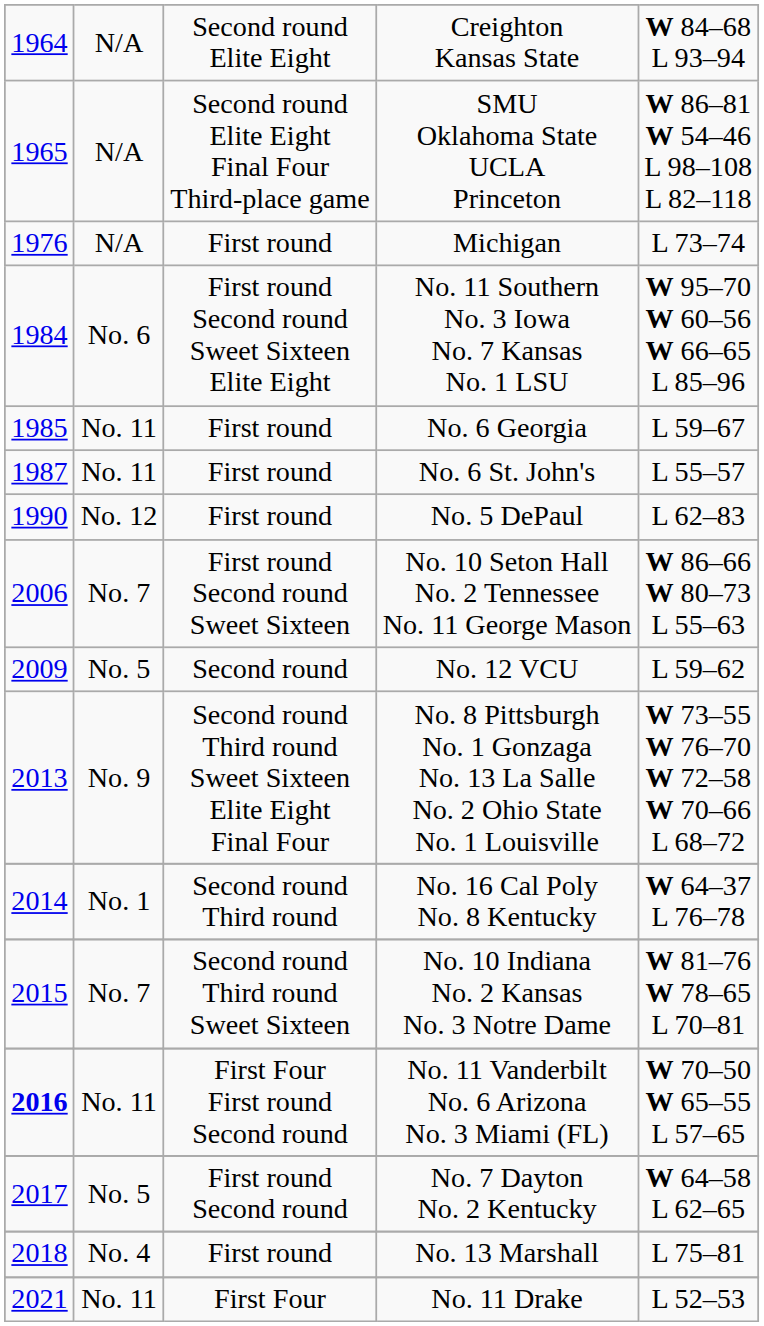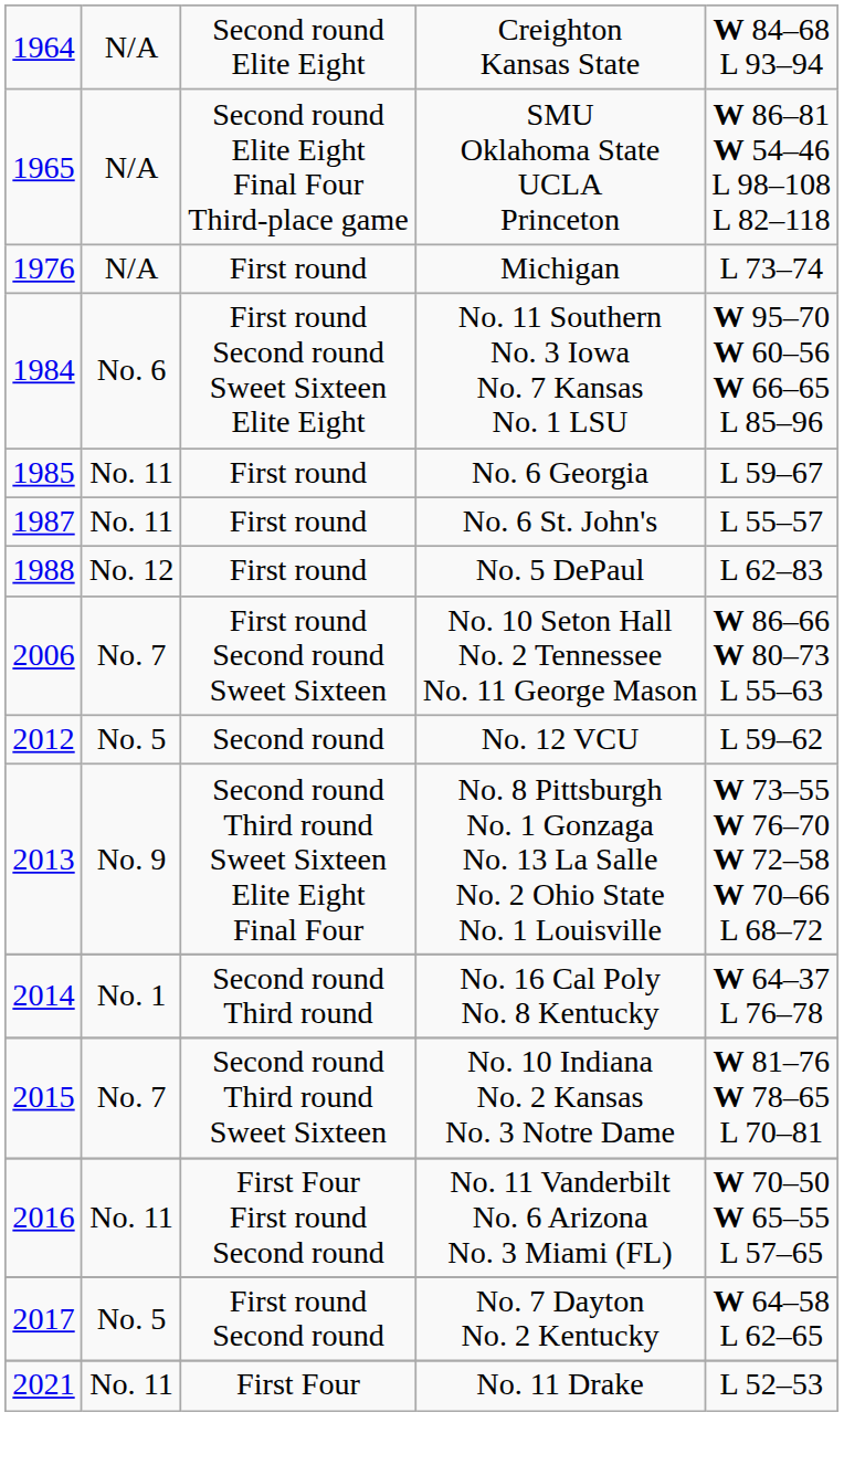 <table class="wikitable">
 <tr align="center">
 <td><a href='#'>1964</a></td>
 <td>N/A</td>
 <td>Second round<br>Elite Eight</td>
 <td>Creighton<br>Kansas State</td>
 <td><strong>W</strong> 84–68<br>L 93–94</td>
 </tr>
 <tr style="text-align:center;">
 <td><a href='#'>1965</a></td>
 <td>N/A</td>
 <td>Second round<br>Elite Eight<br>Final Four<br>Third-place game</td>
 <td>SMU<br>Oklahoma State<br>UCLA<br>Princeton</td>
 <td><strong>W</strong> 86–81<br><strong>W</strong> 54–46<br>L 98–108<br>L 82–118</td>
 </tr>
 <tr style="text-align:center;">
 <td><a href='#'>1976</a></td>
 <td>N/A</td>
 <td>First round</td>
 <td>Michigan</td>
 <td>L 73–74</td>
 </tr>
 <tr style="text-align:center;">
 <td><a href='#'>1984</a></td>
 <td>No. 6</td>
 <td>First round<br>Second round<br>Sweet Sixteen<br>Elite Eight</td>
 <td>No. 11 Southern<br>No. 3 Iowa<br>No. 7 Kansas<br>No. 1 LSU</td>
 <td><strong>W</strong> 95–70<br><strong>W</strong> 60–56<br><strong>W</strong> 66–65<br>L 85–96</td>
 </tr>
 <tr style="text-align:center;">
 <td><a href='#'>1985</a></td>
 <td>No. 11</td>
 <td>First round</td>
 <td>No. 6 Georgia</td>
 <td>L 59–67</td>
 </tr>
 <tr style="text-align:center;">
 <td><a href='#'>1987</a></td>
 <td>No. 11</td>
 <td>First round</td>
 <td>No. 6 St. John's</td>
 <td>L 55–57</td>
 </tr>
 <tr style="text-align:center;">
-<td><a href='#'>1990</a></td>
+<td><a href='#'>1988</a></td>
 <td>No. 12</td>
 <td>First round</td>
 <td>No. 5 DePaul</td>
 <td>L 62–83</td>
 </tr>
 <tr style="text-align:center;">
 <td><a href='#'>2006</a></td>
 <td>No. 7</td>
 <td>First round<br>Second round<br>Sweet Sixteen</td>
 <td>No. 10 Seton Hall<br>No. 2 Tennessee<br>No. 11 George Mason</td>
 <td><strong>W</strong> 86–66<br><strong>W</strong> 80–73<br>L 55–63</td>
 </tr>
 <tr style="text-align:center;">
-<td><a href='#'>2009</a></td>
+<td><a href='#'>2012</a></td>
 <td>No. 5</td>
 <td>Second round</td>
 <td>No. 12 VCU</td>
 <td>L 59–62</td>
 </tr>
 <tr style="text-align:center;">
 <td><a href='#'>2013</a></td>
 <td>No. 9</td>
 <td>Second round<br>Third round<br>Sweet Sixteen<br>Elite Eight<br>Final Four</td>
 <td>No. 8 Pittsburgh<br>No. 1 Gonzaga<br>No. 13 La Salle<br>No. 2 Ohio State<br>No. 1 Louisville</td>
 <td><strong>W</strong> 73–55<br> <strong>W</strong> 76–70<br> <strong>W</strong> 72–58<br> <strong>W</strong> 70–66<br> L 68–72</td>
 </tr>
 <tr align="center">
 </tr>
 <tr style="text-align:center;">
 <td><a href='#'>2014</a></td>
 <td>No. 1</td>
 <td>Second round<br>Third round</td>
 <td>No. 16 Cal Poly<br>No. 8 Kentucky</td>
 <td><strong>W</strong> 64–37<br> L 76–78</td>
 </tr>
 <tr align="center">
 </tr>
 <tr style="text-align:center;">
 <td><a href='#'>2015</a></td>
 <td>No. 7</td>
 <td>Second round<br>Third round<br>Sweet Sixteen</td>
 <td>No. 10 Indiana<br>No. 2 Kansas<br>No. 3 Notre Dame</td>
 <td><strong>W</strong> 81–76<br> <strong>W</strong> 78–65<br>L 70–81</td>
 </tr>
 <tr align="center">
 </tr>
 <tr style="text-align:center;">
-<td><strong><a href='#'>2016</a></strong></td>
+<td><a href='#'>2016</a></td>
 <td>No. 11</td>
 <td>First Four<br>First round<br>Second round</td>
 <td>No. 11 Vanderbilt<br>No. 6 Arizona<br>No. 3 Miami (FL)</td>
 <td><strong>W</strong> 70–50<br><strong>W</strong> 65–55<br>L 57–65</td>
 </tr>
 <tr align="center">
 </tr>
 <tr style="text-align:center;">
 <td><a href='#'>2017</a></td>
 <td>No. 5</td>
 <td>First round<br>Second round</td>
 <td>No. 7 Dayton<br>No. 2 Kentucky</td>
 <td><strong>W</strong> 64–58<br> L 62–65 <br></td>
 </tr>
 <tr align="center">
 </tr>
-<tr style="text-align:center;">
-<td><a href='#'>2018</a></td>
-<td>No. 4</td>
-<td>First round</td>
-<td>No. 13 Marshall</td>
-<td>L 75–81</td>
-</tr>
 <tr align="center">
 </tr>
 <tr style="text-align:center;">
 <td><a href='#'>2021</a></td>
 <td>No. 11</td>
 <td>First Four</td>
 <td>No. 11 Drake</td>
 <td>L 52–53</td>
 </tr>
 </table>
